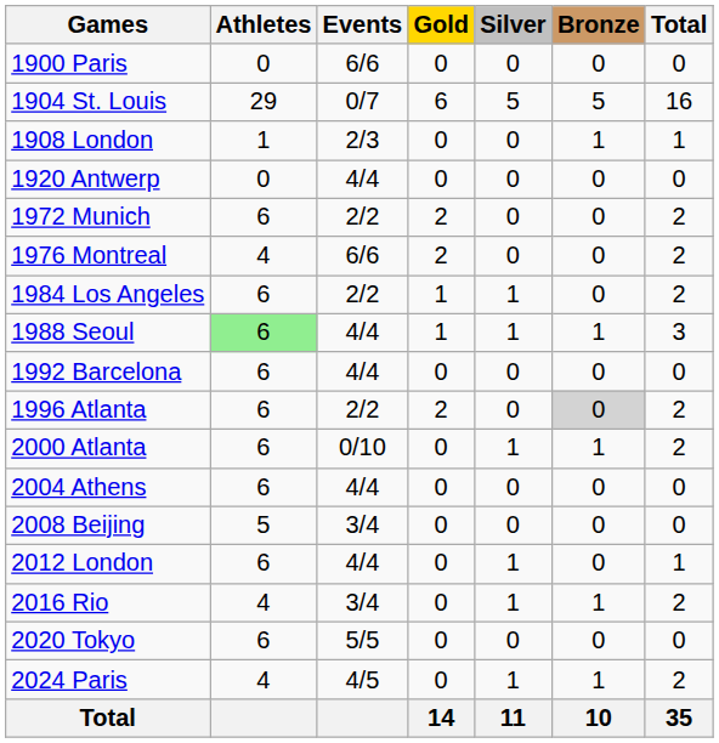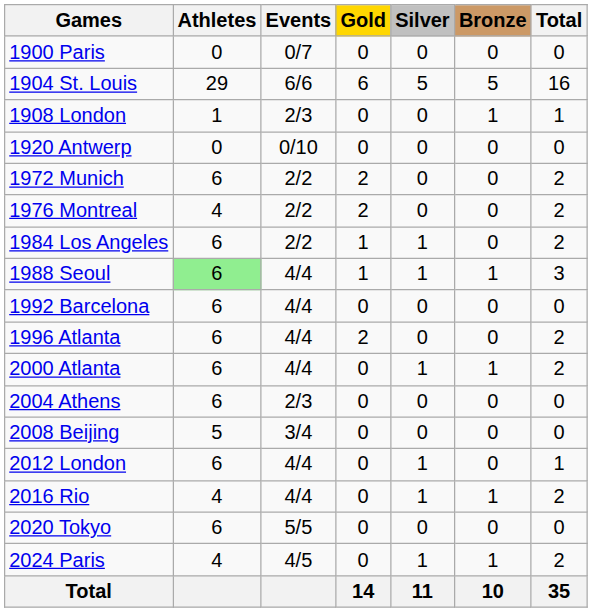 <table class="wikitable sortable mw-collapsible mw-collapsed" style="text-align:center">
 <tr>
 <th>Games</th>
 <th>Athletes</th>
 <th>Events</th>
 <th style="background:gold;">Gold</th>
 <th style="background:silver;">Silver</th>
 <th style="background:#c96;">Bronze</th>
 <th>Total</th>
 </tr>
 <tr>
 <td align=left><a href='#'>1900 Paris</a></td>
 <td>0</td>
-<td>6/6</td>
+<td>0/7</td>
 <td>0</td>
 <td>0</td>
 <td>0</td>
 <td>0</td>
 </tr>
 <tr>
 <td align=left><a href='#'>1904 St. Louis</a></td>
 <td>29</td>
-<td>0/7</td>
+<td>6/6</td>
 <td>6</td>
 <td>5</td>
 <td>5</td>
 <td>16</td>
 </tr>
 <tr>
 <td align=left><a href='#'>1908 London</a></td>
 <td>1</td>
 <td>2/3</td>
 <td>0</td>
 <td>0</td>
 <td>1</td>
 <td>1</td>
 </tr>
 <tr>
 <td align=left><a href='#'>1920 Antwerp</a></td>
 <td>0</td>
-<td>4/4</td>
+<td>0/10</td>
 <td>0</td>
 <td>0</td>
 <td>0</td>
 <td>0</td>
 </tr>
 <tr>
 <td align=left><a href='#'>1972 Munich</a></td>
 <td>6</td>
 <td>2/2</td>
 <td>2</td>
 <td>0</td>
 <td>0</td>
 <td>2</td>
 </tr>
 <tr>
 <td align=left><a href='#'>1976 Montreal</a></td>
 <td>4</td>
-<td>6/6</td>
+<td>2/2</td>
 <td>2</td>
 <td>0</td>
 <td>0</td>
 <td>2</td>
 </tr>
 <tr>
 <td align=left><a href='#'>1984 Los Angeles</a></td>
 <td>6</td>
 <td>2/2</td>
 <td>1</td>
 <td>1</td>
 <td>0</td>
 <td>2</td>
 </tr>
 <tr>
 <td align=left><a href='#'>1988 Seoul</a></td>
 <td style="background: lightgreen;">6</td>
 <td>4/4</td>
 <td>1</td>
 <td>1</td>
 <td>1</td>
 <td>3</td>
 </tr>
 <tr>
 <td align=left><a href='#'>1992 Barcelona</a></td>
 <td>6</td>
 <td>4/4</td>
 <td>0</td>
 <td>0</td>
 <td>0</td>
 <td>0</td>
 </tr>
 <tr>
 <td align=left><a href='#'>1996 Atlanta</a></td>
 <td>6</td>
-<td>2/2</td>
+<td>4/4</td>
 <td>2</td>
 <td>0</td>
-<td style="background: lightgrey;">0</td>
+<td>0</td>
 <td>2</td>
 </tr>
 <tr>
 <td align=left><a href='#'>2000 Atlanta</a></td>
 <td>6</td>
-<td>0/10</td>
+<td>4/4</td>
 <td>0</td>
 <td>1</td>
 <td>1</td>
 <td>2</td>
 </tr>
 <tr>
 <td align=left><a href='#'>2004 Athens</a></td>
 <td>6</td>
-<td>4/4</td>
+<td>2/3</td>
 <td>0</td>
 <td>0</td>
 <td>0</td>
 <td>0</td>
 </tr>
 <tr>
 <td align=left><a href='#'>2008 Beijing</a></td>
 <td>5</td>
 <td>3/4</td>
 <td>0</td>
 <td>0</td>
 <td>0</td>
 <td>0</td>
 </tr>
 <tr>
 <td align=left><a href='#'>2012 London</a></td>
 <td>6</td>
 <td>4/4</td>
 <td>0</td>
 <td>1</td>
 <td>0</td>
 <td>1</td>
 </tr>
 <tr>
 <td align=left><a href='#'>2016 Rio</a></td>
 <td>4</td>
-<td>3/4</td>
+<td>4/4</td>
 <td>0</td>
 <td>1</td>
 <td>1</td>
 <td>2</td>
 </tr>
 <tr>
 <td align=left><a href='#'>2020 Tokyo</a></td>
 <td>6</td>
 <td>5/5</td>
 <td>0</td>
 <td>0</td>
 <td>0</td>
 <td>0</td>
 </tr>
 <tr>
 <td align=left><a href='#'>2024 Paris</a></td>
 <td>4</td>
 <td>4/5</td>
 <td>0</td>
 <td>1</td>
 <td>1</td>
 <td>2</td>
 </tr>
 <tr>
 <th>Total</th>
 <th></th>
 <th></th>
 <th>14</th>
 <th>11</th>
 <th>10</th>
 <th>35</th>
 </tr>
 </table>
